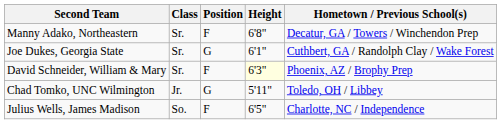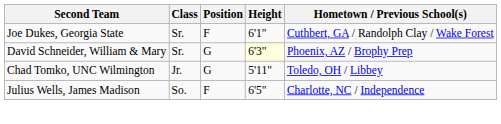 <table class="wikitable" style="font-size:90%;">
 <tr>
 <th>Second Team</th>
 <th>Class</th>
 <th>Position</th>
 <th>Height</th>
 <th>Hometown / Previous School(s)</th>
 </tr>
 <tr>
-<td>Manny Adako, Northeastern</td>
+<td>Joe Dukes, Georgia State</td>
 <td>Sr.</td>
 <td>F</td>
-<td>6'8"</td>
-<td><a href='#'>Decatur, GA</a> / <a href='#'>Towers</a> / Winchendon Prep</td>
-</tr>
-<tr>
-<td>Joe Dukes, Georgia State</td>
-<td>Sr.</td>
-<td>G</td>
 <td>6'1"</td>
 <td><a href='#'>Cuthbert, GA</a> / Randolph Clay / <a href='#'>Wake Forest</a></td>
 </tr>
 <tr>
 <td>David Schneider, William & Mary</td>
 <td>Sr.</td>
-<td>F</td>
+<td>G</td>
 <td style="background: lightyellow;">6'3"</td>
 <td><a href='#'>Phoenix, AZ</a> / <a href='#'>Brophy Prep</a></td>
 </tr>
 <tr>
 <td>Chad Tomko, UNC Wilmington</td>
 <td>Jr.</td>
 <td>G</td>
 <td>5'11"</td>
 <td><a href='#'>Toledo, OH</a> / <a href='#'>Libbey</a></td>
 </tr>
 <tr>
 <td>Julius Wells, James Madison</td>
 <td>So.</td>
 <td>F</td>
 <td>6'5"</td>
 <td><a href='#'>Charlotte, NC</a> / <a href='#'>Independence</a></td>
 </tr>
 </table>
